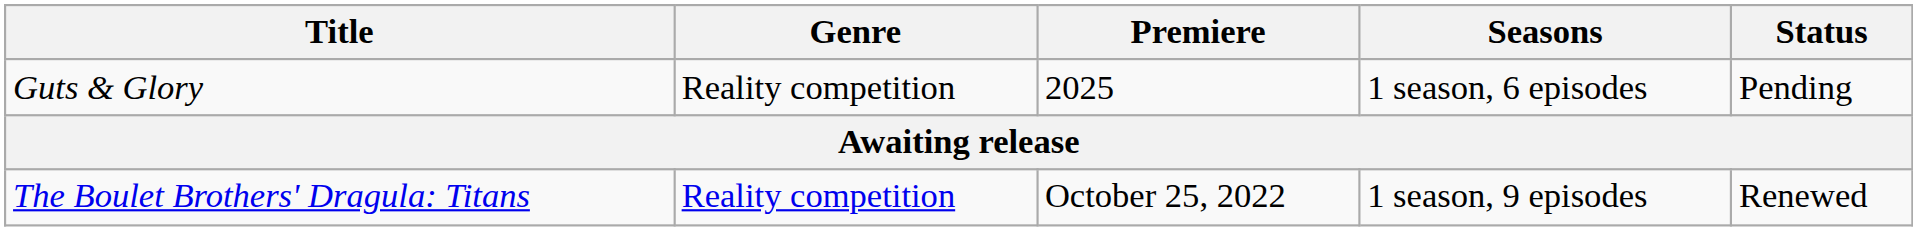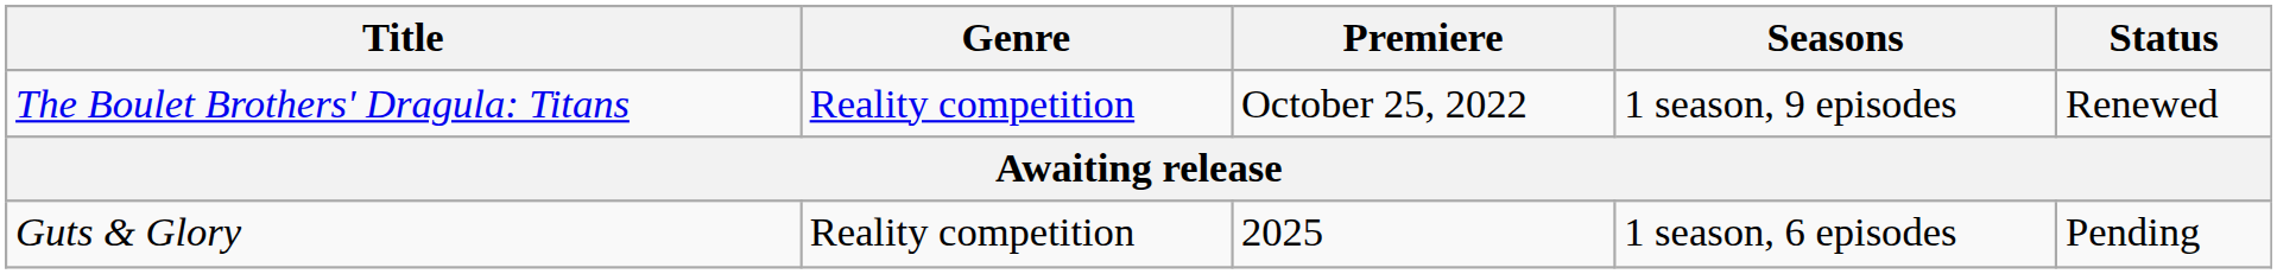 <table class="wikitable sortable" style="width:100%;">
 <tr>
 <th>Title</th>
 <th>Genre</th>
 <th>Premiere</th>
 <th>Seasons</th>
 <th>Status</th>
 </tr>
 <tr>
+<td><em><a href='#'>The Boulet Brothers' Dragula: Titans</a></em></td>
+<td><a href='#'>Reality competition</a></td>
+<td>October 25, 2022</td>
+<td>1 season, 9 episodes</td>
+<td>Renewed</td>
+</tr>
+<tr>
+<th data-sort-value="zzz" colspan="5">Awaiting release</th>
+</tr>
+<tr>
 <td><em>Guts & Glory</em></td>
 <td>Reality competition</td>
 <td>2025</td>
 <td>1 season, 6 episodes</td>
 <td>Pending</td>
 </tr>
-<tr>
-<th data-sort-value="zzz" colspan="5">Awaiting release</th>
-</tr>
-<tr>
-<td><em><a href='#'>The Boulet Brothers' Dragula: Titans</a></em></td>
-<td><a href='#'>Reality competition</a></td>
-<td>October 25, 2022</td>
-<td>1 season, 9 episodes</td>
-<td>Renewed</td>
-</tr>
 </table>
